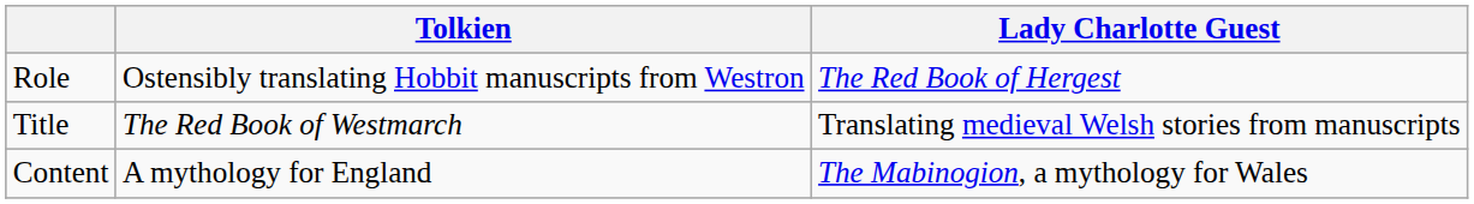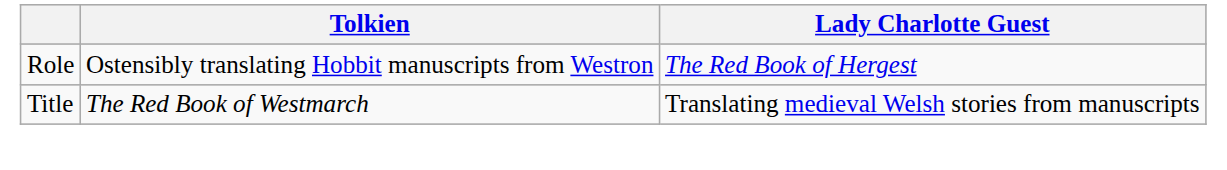 <table style="margin-left: auto; margin-right: auto; border: none;" class="wikitable">
 <tr>
 <th></th>
 <th><a href='#'>Tolkien</a></th>
 <th><a href='#'>Lady Charlotte Guest</a></th>
 </tr>
 <tr>
 <td>Role</td>
 <td>Ostensibly translating <a href='#'>Hobbit</a> manuscripts from <a href='#'>Westron</a></td>
 <td><em><a href='#'>The Red Book of Hergest</a></em></td>
 </tr>
 <tr>
 <td>Title</td>
 <td><em>The Red Book of Westmarch</em></td>
 <td>Translating <a href='#'>medieval Welsh</a> stories from manuscripts</td>
 </tr>
-<tr>
-<td>Content</td>
-<td>A mythology for England</td>
-<td><em><a href='#'>The Mabinogion</a></em>, a mythology for Wales</td>
-</tr>
 </table>
